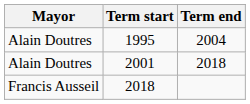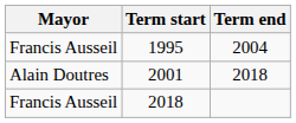 <table class="wikitable">
 <tr>
 <th>Mayor</th>
 <th>Term start</th>
 <th>Term end</th>
 </tr>
 <tr>
-<td>Alain Doutres</td>
+<td>Francis Ausseil</td>
 <td align=center>1995</td>
 <td align=center>2004</td>
 </tr>
 <tr>
 <td>Alain Doutres</td>
 <td align=center>2001</td>
 <td align=center>2018</td>
 </tr>
 <tr>
 <td>Francis Ausseil</td>
 <td align=center>2018</td>
 <td align=center></td>
 </tr>
 </table>
